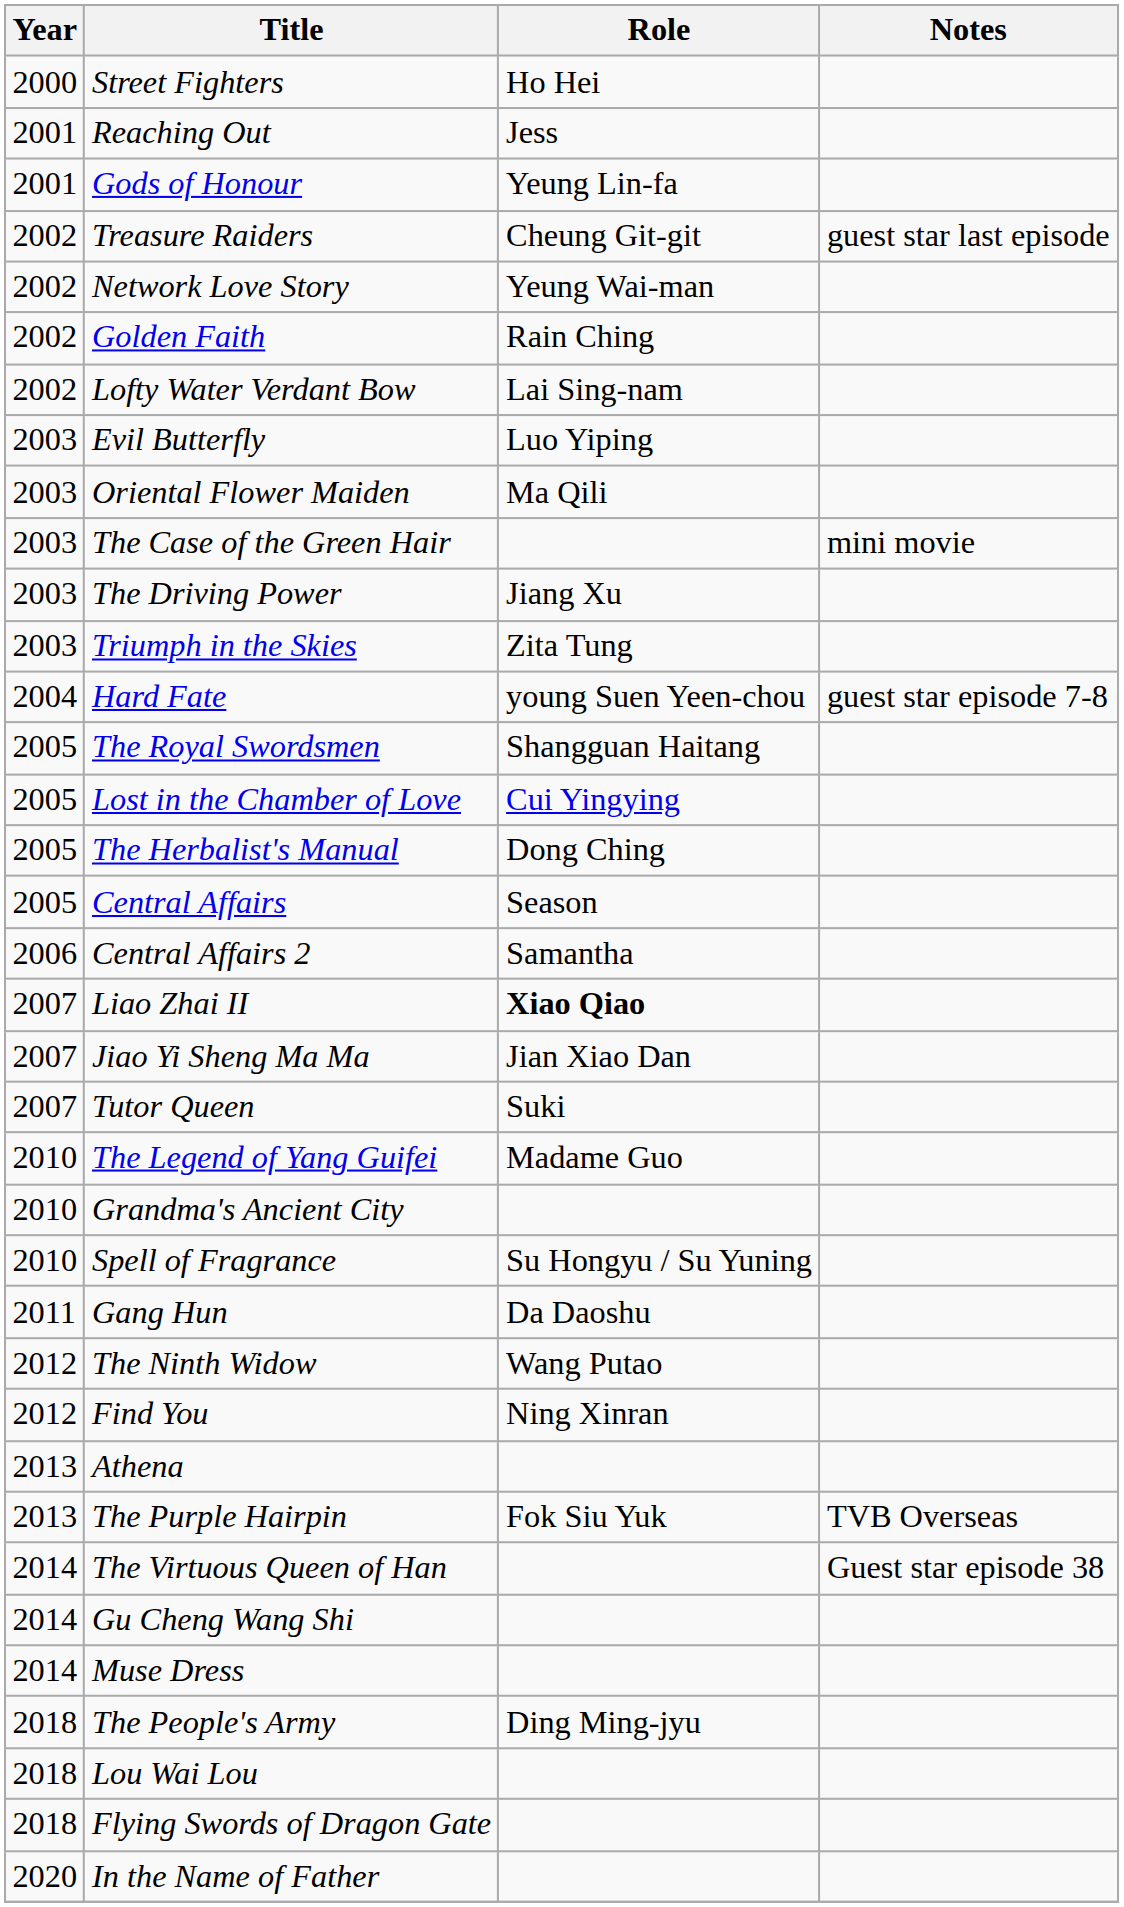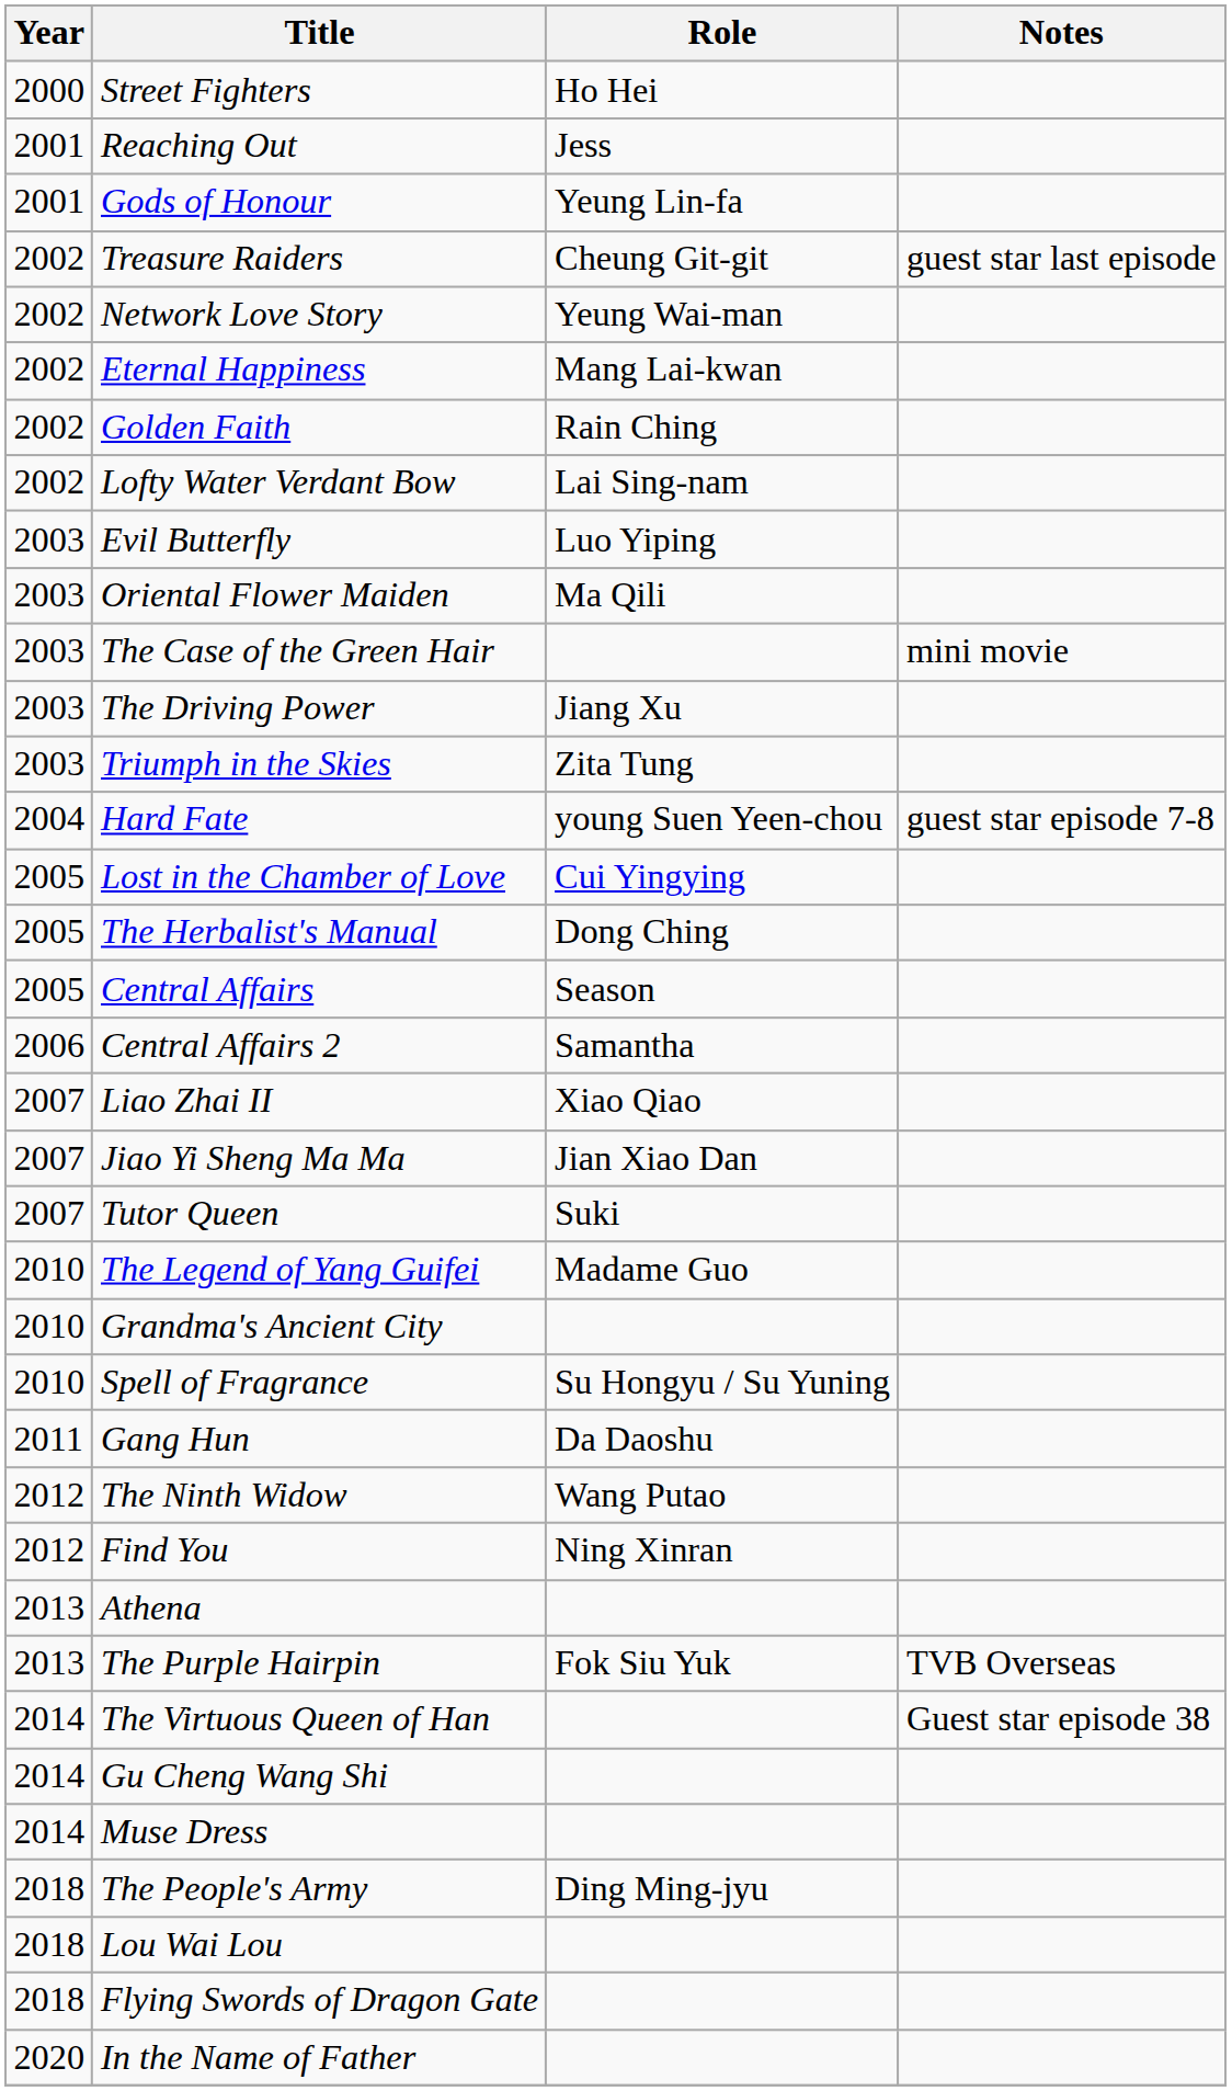 <table class="wikitable sortable">
 <tr>
 <th>Year</th>
 <th>Title</th>
 <th>Role</th>
 <th class="unsortable">Notes</th>
 </tr>
 <tr>
 <td>2000</td>
 <td><em>Street Fighters</em></td>
 <td>Ho Hei</td>
 <td></td>
 </tr>
 <tr>
 <td>2001</td>
 <td><em>Reaching Out</em></td>
 <td>Jess</td>
 <td></td>
 </tr>
 <tr>
 <td>2001</td>
 <td><em><a href='#'>Gods of Honour</a></em></td>
 <td>Yeung Lin-fa</td>
 <td></td>
 </tr>
 <tr>
 <td>2002</td>
 <td><em>Treasure Raiders</em></td>
 <td>Cheung Git-git</td>
 <td>guest star last episode</td>
 </tr>
 <tr>
 <td>2002</td>
 <td><em>Network Love Story</em></td>
 <td>Yeung Wai-man</td>
+<td></td>
+</tr>
+<tr>
+<td>2002</td>
+<td><em><a href='#'>Eternal Happiness</a></em></td>
+<td>Mang Lai-kwan</td>
 <td></td>
 </tr>
 <tr>
 <td>2002</td>
 <td><em><a href='#'>Golden Faith</a></em></td>
 <td>Rain Ching</td>
 <td></td>
 </tr>
 <tr>
 <td>2002</td>
 <td><em>Lofty Water Verdant Bow</em></td>
 <td>Lai Sing-nam</td>
 <td></td>
 </tr>
 <tr>
 <td>2003</td>
 <td><em>Evil Butterfly</em></td>
 <td>Luo Yiping</td>
 <td></td>
 </tr>
 <tr>
 <td>2003</td>
 <td><em>Oriental Flower Maiden</em></td>
 <td>Ma Qili</td>
 <td></td>
 </tr>
 <tr>
 <td>2003</td>
 <td><em>The Case of the Green Hair</em></td>
 <td></td>
 <td>mini movie</td>
 </tr>
 <tr>
 <td>2003</td>
 <td><em>The Driving Power</em></td>
 <td>Jiang Xu</td>
 <td></td>
 </tr>
 <tr>
 <td>2003</td>
 <td><em><a href='#'>Triumph in the Skies</a></em></td>
 <td>Zita Tung</td>
 <td></td>
 </tr>
 <tr>
 <td>2004</td>
 <td><em><a href='#'>Hard Fate</a></em></td>
 <td>young Suen Yeen-chou</td>
 <td>guest star episode 7-8</td>
 </tr>
 <tr>
 <td>2005</td>
-<td><em><a href='#'>The Royal Swordsmen</a></em></td>
-<td>Shangguan Haitang</td>
-<td></td>
-</tr>
-<tr>
-<td>2005</td>
 <td><em><a href='#'>Lost in the Chamber of Love</a></em></td>
 <td><a href='#'>Cui Yingying</a></td>
 <td></td>
 </tr>
 <tr>
 <td>2005</td>
 <td><em><a href='#'>The Herbalist's Manual</a></em></td>
 <td>Dong Ching</td>
 <td></td>
 </tr>
 <tr>
 <td>2005</td>
 <td><em><a href='#'>Central Affairs</a></em></td>
 <td>Season</td>
 <td></td>
 </tr>
 <tr>
 <td>2006</td>
 <td><em>Central Affairs 2</em></td>
 <td>Samantha</td>
 <td></td>
 </tr>
 <tr>
 <td>2007</td>
 <td><em>Liao Zhai II</em></td>
-<td><strong>Xiao Qiao</strong></td>
+<td>Xiao Qiao</td>
 <td></td>
 </tr>
 <tr>
 <td>2007</td>
 <td><em>Jiao Yi Sheng Ma Ma</em></td>
 <td>Jian Xiao Dan</td>
 <td></td>
 </tr>
 <tr>
 <td>2007</td>
 <td><em>Tutor Queen</em></td>
 <td>Suki</td>
 <td></td>
 </tr>
 <tr>
 <td>2010</td>
 <td><em><a href='#'>The Legend of Yang Guifei</a></em></td>
 <td>Madame Guo</td>
 <td></td>
 </tr>
 <tr>
 <td>2010</td>
 <td><em>Grandma's Ancient City</em></td>
 <td></td>
 <td></td>
 </tr>
 <tr>
 <td>2010</td>
 <td><em>Spell of Fragrance</em></td>
 <td>Su Hongyu / Su Yuning</td>
 <td></td>
 </tr>
 <tr>
 <td>2011</td>
 <td><em>Gang Hun</em></td>
 <td>Da Daoshu</td>
 <td></td>
 </tr>
 <tr>
 <td>2012</td>
 <td><em>The Ninth Widow</em></td>
 <td>Wang Putao</td>
 <td></td>
 </tr>
 <tr>
 <td>2012</td>
 <td><em>Find You</em></td>
 <td>Ning Xinran</td>
 <td></td>
 </tr>
 <tr>
 <td>2013</td>
 <td><em>Athena</em></td>
 <td></td>
 <td></td>
 </tr>
 <tr>
 <td>2013</td>
 <td><em>The Purple Hairpin</em></td>
 <td>Fok Siu Yuk</td>
 <td>TVB Overseas</td>
 </tr>
 <tr>
 <td>2014</td>
 <td><em>The Virtuous Queen of Han</em></td>
 <td></td>
 <td>Guest star episode 38</td>
 </tr>
 <tr>
 <td>2014</td>
 <td><em>Gu Cheng Wang Shi</em></td>
 <td></td>
 <td></td>
 </tr>
 <tr>
 <td>2014</td>
 <td><em>Muse Dress</em></td>
 <td></td>
 <td></td>
 </tr>
 <tr>
 <td>2018</td>
 <td><em>The People's Army</em></td>
 <td>Ding Ming-jyu</td>
 <td></td>
 </tr>
 <tr>
 <td>2018</td>
 <td><em>Lou Wai Lou</em></td>
 <td></td>
 <td></td>
 </tr>
 <tr>
 <td>2018</td>
 <td><em>Flying Swords of Dragon Gate</em></td>
 <td></td>
 <td></td>
 </tr>
 <tr>
 <td>2020</td>
 <td><em>In the Name of Father</em></td>
 <td></td>
 <td></td>
 </tr>
 <tr>
 </tr>
 </table>
